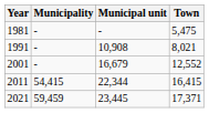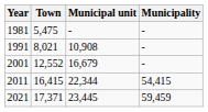 <table class=wikitable>
 <tr>
 <th>Year</th>
+<th>Town</th>
+<th>Municipal unit</th>
 <th>Municipality</th>
-<th>Municipal unit</th>
-<th>Town</th>
 </tr>
 <tr>
 <td>1981</td>
+<td>5,475</td>
 <td>-</td>
 <td>-</td>
-<td>5,475</td>
 </tr>
 <tr>
 <td>1991</td>
+<td>8,021</td>
+<td>10,908</td>
 <td>-</td>
-<td>10,908</td>
-<td>8,021</td>
 </tr>
 <tr>
 <td>2001</td>
+<td>12,552</td>
+<td>16,679</td>
 <td>-</td>
-<td>16,679</td>
-<td>12,552</td>
 </tr>
 <tr>
 <td>2011</td>
+<td>16,415</td>
+<td>22,344</td>
 <td>54,415</td>
-<td>22,344</td>
-<td>16,415</td>
 </tr>
 <tr>
 <td>2021</td>
+<td>17,371</td>
+<td>23,445</td>
 <td>59,459</td>
-<td>23,445</td>
-<td>17,371</td>
 </tr>
 </table>
